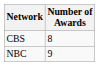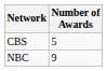 <table class="wikitable">
 <tr>
 <th>Network</th>
 <th>Number of<br>Awards</th>
 </tr>
 <tr>
 <td>CBS</td>
-<td>8</td>
+<td>5</td>
 </tr>
 <tr>
 <td>NBC</td>
 <td>9</td>
 </tr>
 </table>
